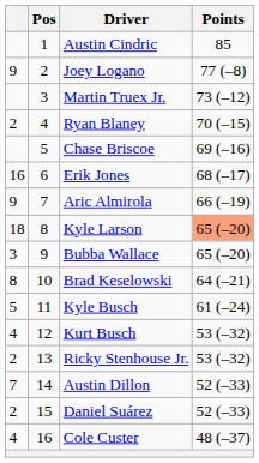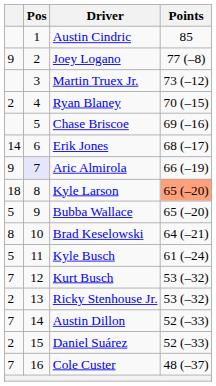 <table class="wikitable" style="font-size: 95%">
 <tr>
 <th></th>
 <th>Pos</th>
 <th>Driver</th>
 <th>Points</th>
 </tr>
 <tr>
 <td align="left"></td>
 <td style="text-align:center;">1</td>
 <td><a href='#'>Austin Cindric</a></td>
 <td style="text-align:center;">85</td>
 </tr>
 <tr>
 <td align="left"> 9</td>
 <td style="text-align:center;">2</td>
 <td><a href='#'>Joey Logano</a></td>
 <td style="text-align:center;">77 (–8)</td>
 </tr>
 <tr>
 <td align="left"></td>
 <td style="text-align:center;">3</td>
 <td><a href='#'>Martin Truex Jr.</a></td>
 <td style="text-align:center;">73 (–12)</td>
 </tr>
 <tr>
 <td align="left"> 2</td>
 <td style="text-align:center;">4</td>
 <td><a href='#'>Ryan Blaney</a></td>
 <td style="text-align:center;">70 (–15)</td>
 </tr>
 <tr>
 <td align="left"></td>
 <td style="text-align:center;">5</td>
 <td><a href='#'>Chase Briscoe</a></td>
 <td style="text-align:center;">69 (–16)</td>
 </tr>
 <tr>
-<td align="left"> 16</td>
+<td align="left"> 14</td>
 <td style="text-align:center;">6</td>
 <td><a href='#'>Erik Jones</a></td>
 <td style="text-align:center;">68 (–17)</td>
 </tr>
 <tr>
 <td align="left"> 9</td>
-<td style="text-align:center;">7</td>
+<td style="background: lavender; text-align:center;">7</td>
 <td><a href='#'>Aric Almirola</a></td>
 <td style="text-align:center;">66 (–19)</td>
 </tr>
 <tr>
 <td align="left"> 18</td>
 <td style="text-align:center;">8</td>
 <td><a href='#'>Kyle Larson</a></td>
 <td style="background: lightsalmon; text-align:center;">65 (–20)</td>
 </tr>
 <tr>
-<td align="left"> 3</td>
+<td align="left"> 5</td>
 <td style="text-align:center;">9</td>
 <td><a href='#'>Bubba Wallace</a></td>
 <td style="text-align:center;">65 (–20)</td>
 </tr>
 <tr>
 <td align="left"> 8</td>
 <td style="text-align:center;">10</td>
 <td><a href='#'>Brad Keselowski</a></td>
 <td style="text-align:center;">64 (–21)</td>
 </tr>
 <tr>
 <td align="left"> 5</td>
 <td style="text-align:center;">11</td>
 <td><a href='#'>Kyle Busch</a></td>
 <td style="text-align:center;">61 (–24)</td>
 </tr>
 <tr>
-<td align="left"> 4</td>
+<td align="left"> 7</td>
 <td style="text-align:center;">12</td>
 <td><a href='#'>Kurt Busch</a></td>
 <td style="text-align:center;">53 (–32)</td>
 </tr>
 <tr>
 <td align="left"> 2</td>
 <td style="text-align:center;">13</td>
 <td><a href='#'>Ricky Stenhouse Jr.</a></td>
 <td style="text-align:center;">53 (–32)</td>
 </tr>
 <tr>
 <td align="left"> 7</td>
 <td style="text-align:center;">14</td>
 <td><a href='#'>Austin Dillon</a></td>
 <td style="text-align:center;">52 (–33)</td>
 </tr>
 <tr>
 <td align="left"> 2</td>
 <td style="text-align:center;">15</td>
 <td><a href='#'>Daniel Suárez</a></td>
 <td style="text-align:center;">52 (–33)</td>
 </tr>
 <tr>
-<td align="left"> 4</td>
+<td align="left"> 7</td>
 <td style="text-align:center;">16</td>
 <td><a href='#'>Cole Custer</a></td>
 <td style="text-align:center;">48 (–37)</td>
 </tr>
 <tr class="sortbottom">
 <th colspan="9"></th>
 </tr>
 </table>
